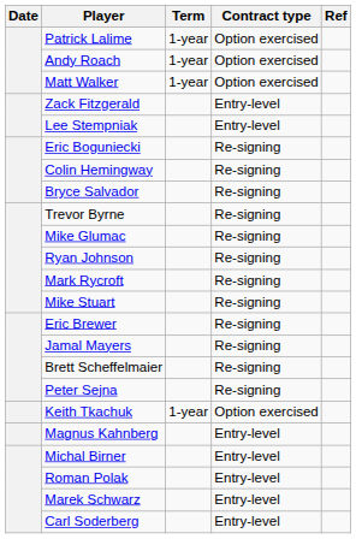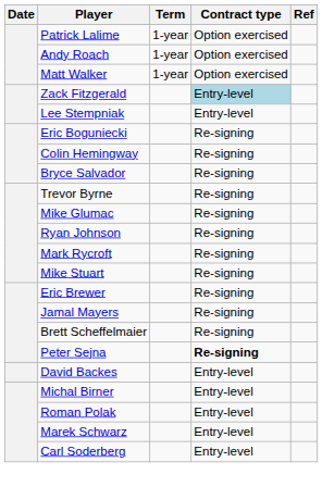 <table class="wikitable plainrowheaders">
 <tr style="background:#ddd; text-align:center;">
 <th>Date</th>
 <th>Player</th>
 <th>Term</th>
 <th>Contract type</th>
 <th>Ref</th>
 </tr>
 <tr>
 <th scope="row" rowspan=3></th>
 <td><a href='#'>Patrick Lalime</a></td>
 <td>1-year</td>
 <td>Option exercised</td>
 <td></td>
 </tr>
 <tr>
 <td><a href='#'>Andy Roach</a></td>
 <td>1-year</td>
 <td>Option exercised</td>
 <td></td>
 </tr>
 <tr>
 <td><a href='#'>Matt Walker</a></td>
 <td>1-year</td>
 <td>Option exercised</td>
 <td></td>
 </tr>
 <tr>
 <th scope="row" rowspan=2></th>
 <td><a href='#'>Zack Fitzgerald</a></td>
 <td></td>
-<td>Entry-level</td>
+<td style="background: lightblue;">Entry-level</td>
 <td></td>
 </tr>
 <tr>
 <td><a href='#'>Lee Stempniak</a></td>
 <td></td>
 <td>Entry-level</td>
 <td></td>
 </tr>
 <tr>
 <th scope="row" rowspan=3></th>
 <td><a href='#'>Eric Boguniecki</a></td>
 <td></td>
 <td>Re-signing</td>
 <td></td>
 </tr>
 <tr>
 <td><a href='#'>Colin Hemingway</a></td>
 <td></td>
 <td>Re-signing</td>
 <td></td>
 </tr>
 <tr>
 <td><a href='#'>Bryce Salvador</a></td>
 <td></td>
 <td>Re-signing</td>
 <td></td>
 </tr>
 <tr>
 <th scope="row" rowspan=5></th>
 <td>Trevor Byrne</td>
 <td></td>
 <td>Re-signing</td>
 <td></td>
 </tr>
 <tr>
 <td><a href='#'>Mike Glumac</a></td>
 <td></td>
 <td>Re-signing</td>
 <td></td>
 </tr>
 <tr>
 <td><a href='#'>Ryan Johnson</a></td>
 <td></td>
 <td>Re-signing</td>
 <td></td>
 </tr>
 <tr>
 <td><a href='#'>Mark Rycroft</a></td>
 <td></td>
 <td>Re-signing</td>
 <td></td>
 </tr>
 <tr>
 <td><a href='#'>Mike Stuart</a></td>
 <td></td>
 <td>Re-signing</td>
 <td></td>
 </tr>
 <tr>
 <th scope="row" rowspan=4></th>
 <td><a href='#'>Eric Brewer</a></td>
 <td></td>
 <td>Re-signing</td>
 <td></td>
 </tr>
 <tr>
 <td><a href='#'>Jamal Mayers</a></td>
 <td></td>
 <td>Re-signing</td>
 <td></td>
 </tr>
 <tr>
 <td>Brett Scheffelmaier</td>
 <td></td>
 <td>Re-signing</td>
 <td></td>
 </tr>
 <tr>
 <td><a href='#'>Peter Sejna</a></td>
 <td></td>
-<td>Re-signing</td>
+<td><strong>Re-signing</strong></td>
 <td></td>
 </tr>
 <tr>
 <th scope="row"></th>
-<td><a href='#'>Keith Tkachuk</a></td>
-<td>1-year</td>
-<td>Option exercised</td>
-<td></td>
-</tr>
-<tr>
-<th scope="row"></th>
-<td><a href='#'>Magnus Kahnberg</a></td>
+<td><a href='#'>David Backes</a></td>
 <td></td>
 <td>Entry-level</td>
 <td></td>
 </tr>
 <tr>
 <th scope="row" rowspan=4></th>
 <td><a href='#'>Michal Birner</a></td>
 <td></td>
 <td>Entry-level</td>
 <td></td>
 </tr>
 <tr>
 <td><a href='#'>Roman Polak</a></td>
 <td></td>
 <td>Entry-level</td>
 <td></td>
 </tr>
 <tr>
 <td><a href='#'>Marek Schwarz</a></td>
 <td></td>
 <td>Entry-level</td>
 <td></td>
 </tr>
 <tr>
 <td><a href='#'>Carl Soderberg</a></td>
 <td></td>
 <td>Entry-level</td>
 <td></td>
 </tr>
 </table>
